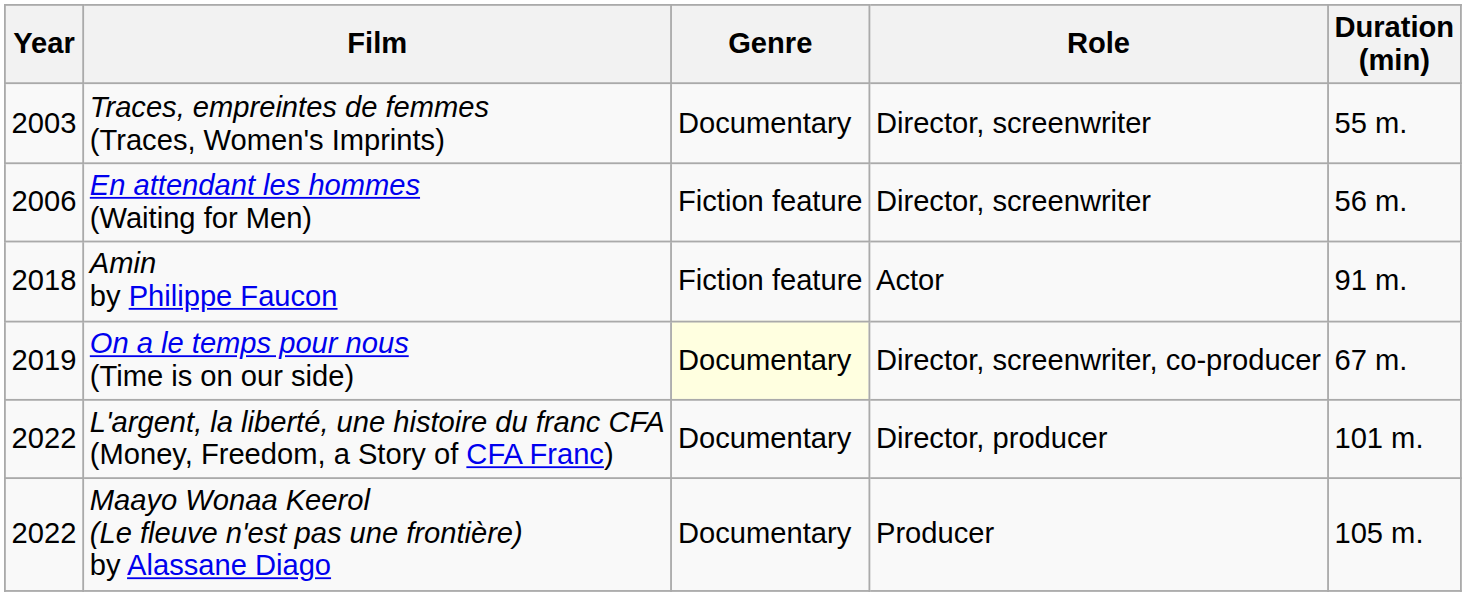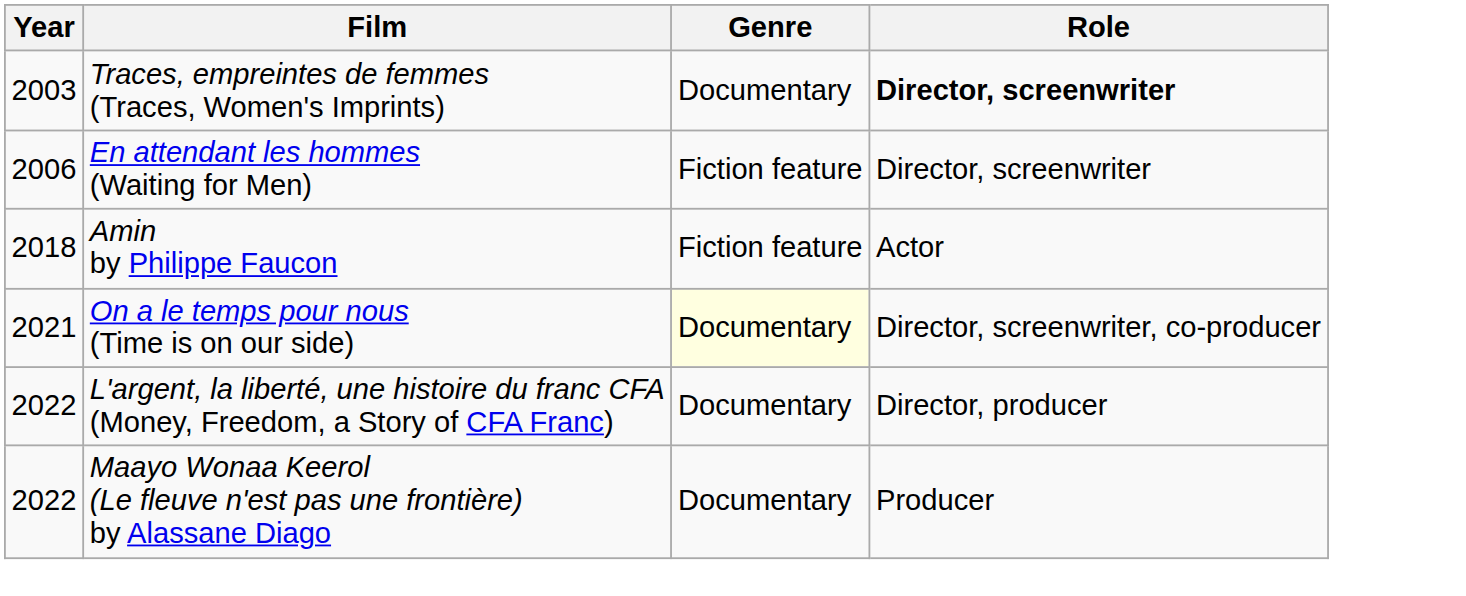 <table class="wikitable">
 <tr>
 <th>Year</th>
 <th>Film</th>
 <th>Genre</th>
 <th>Role</th>
-<th>Duration<br>(min)</th>
 </tr>
 <tr>
 <td>2003</td>
 <td><em>Traces, empreintes de femmes</em><br>(Traces, Women's Imprints)</td>
 <td>Documentary</td>
-<td>Director, screenwriter</td>
-<td>55 m.</td>
+<td><strong>Director, screenwriter</strong></td>
 </tr>
 <tr>
 <td>2006</td>
 <td><em><a href='#'>En attendant les hommes</a></em><br>(Waiting for Men)</td>
 <td>Fiction feature</td>
 <td>Director, screenwriter</td>
-<td>56 m.</td>
 </tr>
 <tr>
 <td>2018</td>
 <td><em>Amin</em><br>by <a href='#'>Philippe Faucon</a></td>
 <td>Fiction feature</td>
 <td>Actor</td>
-<td>91 m.</td>
 </tr>
 <tr>
-<td>2019</td>
+<td>2021</td>
 <td><em><a href='#'>On a le temps pour nous</a></em><br>(Time is on our side)</td>
 <td style="background: lightyellow;">Documentary</td>
 <td>Director, screenwriter, co-producer</td>
-<td>67 m.</td>
 </tr>
 <tr>
 <td>2022</td>
 <td><em>L'argent, la liberté, une histoire du franc CFA</em><br>(Money, Freedom, a Story of <a href='#'>CFA Franc</a>)</td>
 <td>Documentary</td>
 <td>Director, producer</td>
-<td>101 m.</td>
 </tr>
 <tr>
 <td>2022</td>
 <td><em>Maayo Wonaa Keerol<br>(Le fleuve n'est pas une frontière)</em><br>by <a href='#'>Alassane Diago</a></td>
 <td>Documentary</td>
 <td>Producer</td>
-<td>105 m.</td>
 </tr>
 </table>
